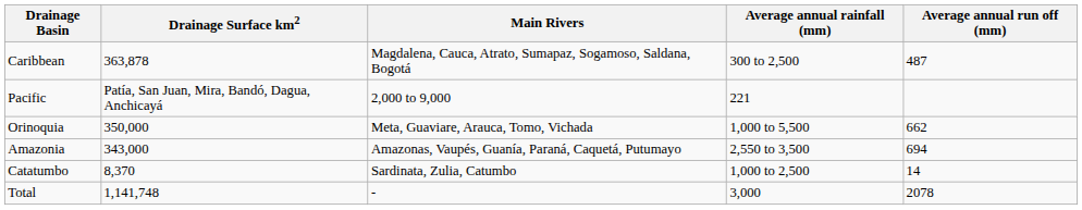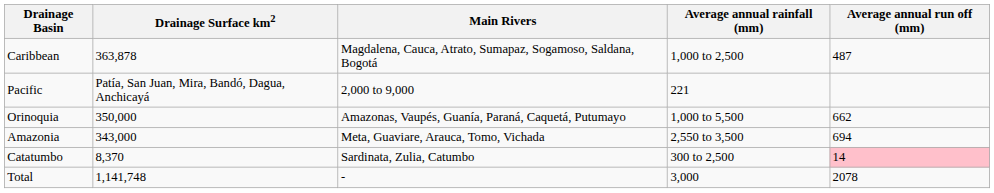 <table class="wikitable">
 <tr>
 <th>Drainage Basin</th>
 <th>Drainage Surface km<sup>2</sup></th>
 <th>Main Rivers</th>
 <th>Average annual rainfall (mm)</th>
 <th>Average annual run off (mm)</th>
 </tr>
 <tr>
 <td>Caribbean</td>
 <td>363,878</td>
 <td>Magdalena, Cauca, Atrato, Sumapaz, Sogamoso, Saldana, Bogotá</td>
-<td>300 to 2,500</td>
+<td>1,000 to 2,500</td>
 <td>487</td>
 </tr>
 <tr>
 <td>Pacific</td>
 <td>Patía, San Juan, Mira, Bandó, Dagua, Anchicayá</td>
 <td>2,000 to 9,000</td>
 <td>221</td>
 </tr>
 <tr>
 <td>Orinoquia</td>
 <td>350,000</td>
-<td>Meta, Guaviare, Arauca, Tomo, Vichada</td>
+<td>Amazonas, Vaupés, Guanía, Paraná, Caquetá, Putumayo</td>
 <td>1,000 to 5,500</td>
 <td>662</td>
 </tr>
 <tr>
 <td>Amazonia</td>
 <td>343,000</td>
-<td>Amazonas, Vaupés, Guanía, Paraná, Caquetá, Putumayo</td>
+<td>Meta, Guaviare, Arauca, Tomo, Vichada</td>
 <td>2,550 to 3,500</td>
 <td>694</td>
 </tr>
 <tr>
 <td>Catatumbo</td>
 <td>8,370</td>
 <td>Sardinata, Zulia, Catumbo</td>
-<td>1,000 to 2,500</td>
-<td>14</td>
+<td>300 to 2,500</td>
+<td style="background: pink;">14</td>
 </tr>
 <tr>
 <td>Total</td>
 <td>1,141,748</td>
 <td>-</td>
 <td>3,000</td>
 <td>2078</td>
 </tr>
 </table>
